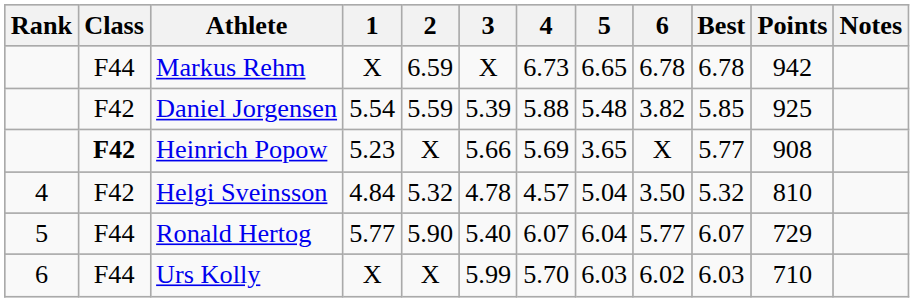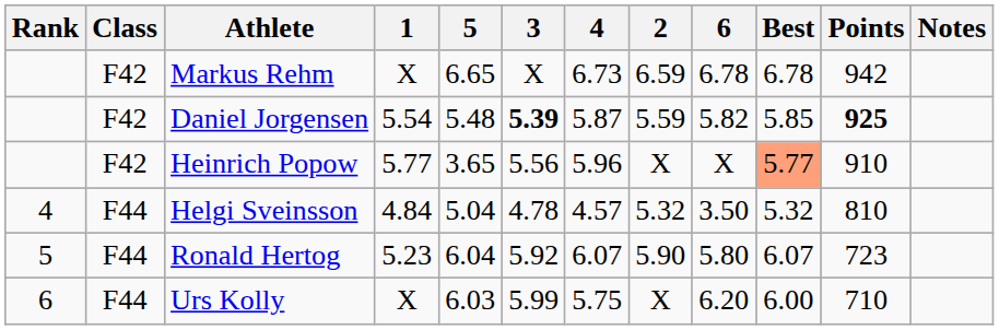 <table class="wikitable sortable" style="text-align:center">
 <tr>
 <th>Rank</th>
 <th>Class</th>
 <th>Athlete</th>
 <th>1</th>
-<th>2</th>
+<th>5</th>
 <th>3</th>
 <th>4</th>
-<th>5</th>
+<th>2</th>
 <th>6</th>
 <th>Best</th>
 <th>Points</th>
 <th>Notes</th>
 </tr>
 <tr>
 <td></td>
-<td>F44</td>
+<td>F42</td>
 <td style="text-align:left"><a href='#'>Markus Rehm</a><br></td>
 <td>X</td>
-<td>6.59</td>
+<td>6.65</td>
 <td>X</td>
 <td>6.73</td>
-<td>6.65</td>
+<td>6.59</td>
 <td>6.78</td>
 <td>6.78</td>
 <td>942</td>
 <td></td>
 </tr>
 <tr>
 <td></td>
 <td>F42</td>
 <td style="text-align:left"><a href='#'>Daniel Jorgensen</a><br></td>
 <td>5.54</td>
+<td>5.48</td>
+<td><strong>5.39</strong></td>
+<td>5.87</td>
 <td>5.59</td>
-<td>5.39</td>
-<td>5.88</td>
-<td>5.48</td>
-<td>3.82</td>
+<td>5.82</td>
 <td>5.85</td>
-<td>925</td>
+<td><strong>925</strong></td>
 <td></td>
 </tr>
 <tr>
 <td></td>
-<td><strong>F42</strong></td>
+<td>F42</td>
 <td style="text-align:left"><a href='#'>Heinrich Popow</a><br></td>
-<td>5.23</td>
+<td>5.77</td>
+<td>3.65</td>
+<td>5.56</td>
+<td>5.96</td>
 <td>X</td>
-<td>5.66</td>
-<td>5.69</td>
-<td>3.65</td>
 <td>X</td>
-<td>5.77</td>
-<td>908</td>
+<td style="background: lightsalmon;">5.77</td>
+<td>910</td>
 <td></td>
 </tr>
 <tr>
 <td>4</td>
-<td>F42</td>
+<td>F44</td>
 <td style="text-align:left"><a href='#'>Helgi Sveinsson</a><br></td>
 <td>4.84</td>
-<td>5.32</td>
+<td>5.04</td>
 <td>4.78</td>
 <td>4.57</td>
-<td>5.04</td>
+<td>5.32</td>
 <td>3.50</td>
 <td>5.32</td>
 <td>810</td>
 <td></td>
 </tr>
 <tr>
 <td>5</td>
 <td>F44</td>
 <td style="text-align:left"><a href='#'>Ronald Hertog</a><br></td>
-<td>5.77</td>
+<td>5.23</td>
+<td>6.04</td>
+<td>5.92</td>
+<td>6.07</td>
 <td>5.90</td>
-<td>5.40</td>
+<td>5.80</td>
 <td>6.07</td>
-<td>6.04</td>
-<td>5.77</td>
-<td>6.07</td>
-<td>729</td>
+<td>723</td>
 <td></td>
 </tr>
 <tr>
 <td>6</td>
 <td>F44</td>
 <td style="text-align:left"><a href='#'>Urs Kolly</a><br></td>
 <td>X</td>
+<td>6.03</td>
+<td>5.99</td>
+<td>5.75</td>
 <td>X</td>
-<td>5.99</td>
-<td>5.70</td>
-<td>6.03</td>
-<td>6.02</td>
-<td>6.03</td>
+<td>6.20</td>
+<td>6.00</td>
 <td>710</td>
 <td></td>
 </tr>
 </table>
